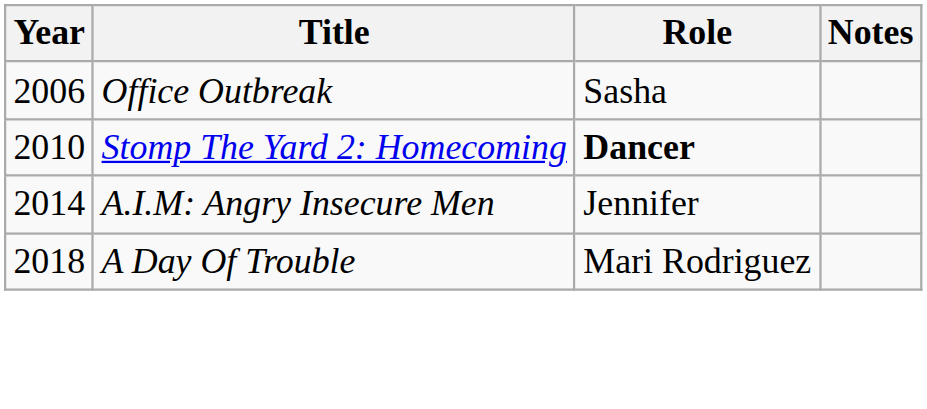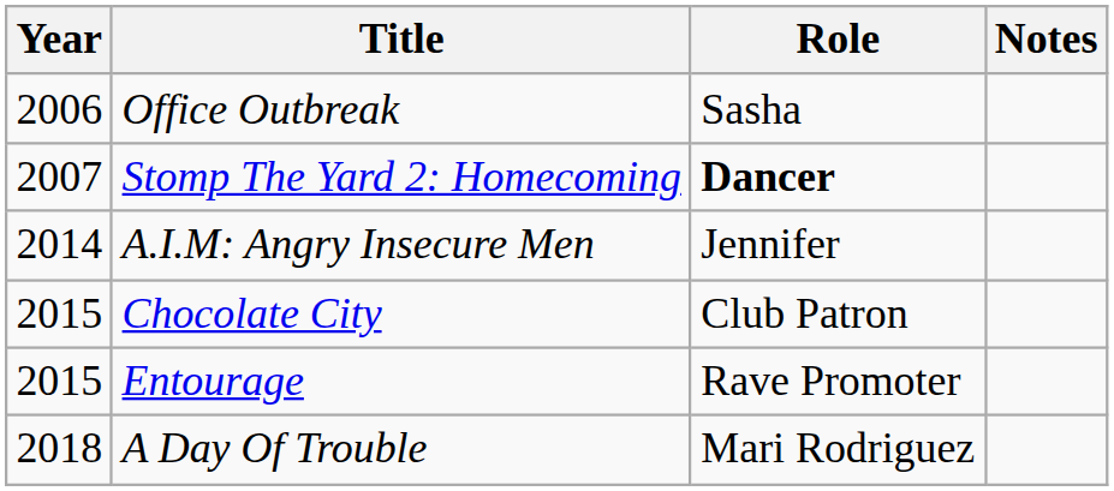 <table class="wikitable sortable">
 <tr>
 <th>Year</th>
 <th>Title</th>
 <th>Role</th>
 <th>Notes</th>
 </tr>
 <tr>
 <td>2006</td>
 <td><em>Office Outbreak</em></td>
 <td>Sasha</td>
 <td></td>
 </tr>
 <tr>
-<td>2010</td>
+<td>2007</td>
 <td><em><a href='#'>Stomp The Yard 2: Homecoming</a></em></td>
 <td><strong>Dancer</strong></td>
 </tr>
 <tr>
 <td>2014</td>
 <td><em>A.I.M: Angry Insecure Men</em></td>
 <td>Jennifer</td>
 <td></td>
 </tr>
 <tr>
+<td>2015</td>
+<td><em><a href='#'>Chocolate City</a></em></td>
+<td>Club Patron</td>
+<td></td>
+</tr>
+<tr>
+<td>2015</td>
+<td><em><a href='#'>Entourage</a></em></td>
+<td>Rave Promoter</td>
+<td></td>
+</tr>
+<tr>
 <td>2018</td>
 <td><em>A Day Of Trouble</em></td>
 <td>Mari Rodriguez</td>
 <td></td>
 </tr>
 </table>
